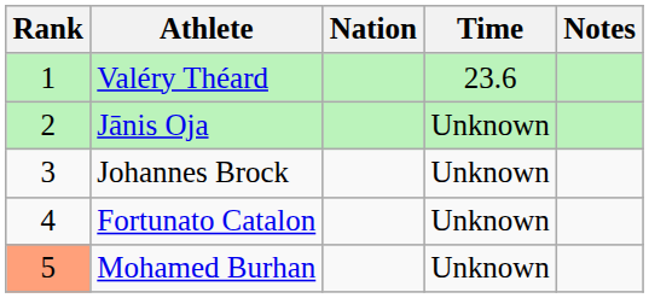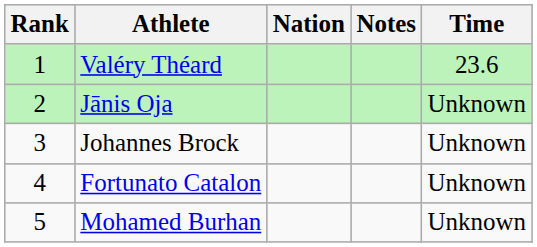 <table class="wikitable sortable" style="text-align:center">
 <tr>
 <th>Rank</th>
 <th>Athlete</th>
 <th>Nation</th>
+<th>Notes</th>
 <th>Time</th>
-<th>Notes</th>
 </tr>
 <tr bgcolor=bbf3bb>
 <td>1</td>
 <td align="left"><a href='#'>Valéry Théard</a></td>
 <td align="left"></td>
+<td></td>
 <td>23.6</td>
-<td></td>
 </tr>
 <tr bgcolor=bbf3bb>
 <td>2</td>
 <td align="left"><a href='#'>Jānis Oja</a></td>
 <td align="left"></td>
+<td></td>
 <td data-sort-value=30.0>Unknown</td>
-<td></td>
 </tr>
 <tr>
 <td>3</td>
 <td align="left">Johannes Brock</td>
 <td align="left"></td>
+<td></td>
 <td data-sort-value=30.0>Unknown</td>
-<td></td>
 </tr>
 <tr>
 <td>4</td>
 <td align="left"><a href='#'>Fortunato Catalon</a></td>
 <td align="left"></td>
+<td></td>
 <td data-sort-value=30.0>Unknown</td>
-<td></td>
 </tr>
 <tr>
-<td style="background: lightsalmon;">5</td>
+<td>5</td>
 <td align="left"><a href='#'>Mohamed Burhan</a></td>
 <td align="left"></td>
+<td></td>
 <td data-sort-value=30.0>Unknown</td>
-<td></td>
 </tr>
 </table>
